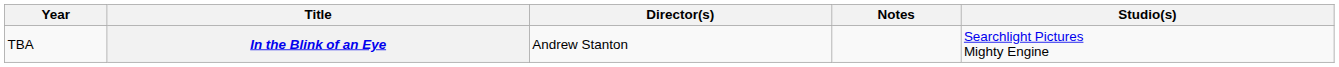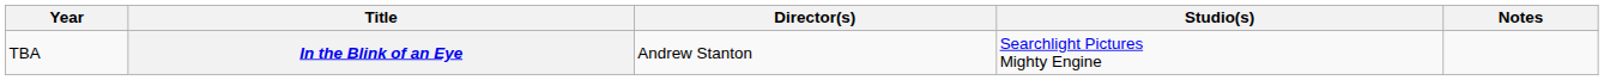 <table class="wikitable sortable" style="width:100%;">
 <tr>
 <th>Year</th>
 <th>Title</th>
 <th>Director(s)</th>
+<th>Studio(s)</th>
 <th>Notes</th>
-<th>Studio(s)</th>
 </tr>
 <tr>
 <td>TBA</td>
 <th><em><a href='#'>In the Blink of an Eye</a></em></th>
 <td>Andrew Stanton</td>
+<td><a href='#'>Searchlight Pictures</a><br>Mighty Engine</td>
 <td></td>
-<td><a href='#'>Searchlight Pictures</a><br>Mighty Engine</td>
 </tr>
 </table>
